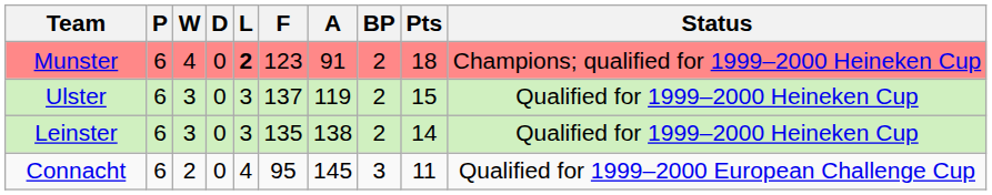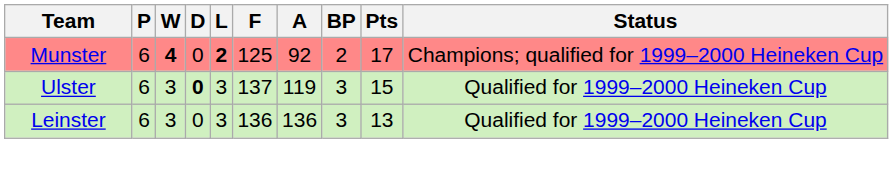 <table class="wikitable" style="text-align:center">
 <tr>
 <th width="90px">Team</th>
 <th>P</th>
 <th>W</th>
 <th>D</th>
 <th>L</th>
 <th width="23px">F</th>
 <th width="23px">A</th>
 <th>BP</th>
 <th width="23px">Pts</th>
 <th>Status</th>
 </tr>
 <tr bgcolor="#FF8888">
 <td> <a href='#'>Munster</a></td>
 <td>6</td>
-<td>4</td>
+<td><strong>4</strong></td>
 <td>0</td>
 <td><strong>2</strong></td>
-<td>123</td>
-<td>91</td>
+<td>125</td>
+<td>92</td>
 <td>2</td>
-<td>18</td>
+<td>17</td>
 <td>Champions; qualified for <a href='#'>1999–2000 Heineken Cup</a></td>
 </tr>
 <tr bgcolor="#D0F0C0">
 <td> <a href='#'>Ulster</a></td>
 <td>6</td>
 <td>3</td>
-<td>0</td>
+<td><strong>0</strong></td>
 <td>3</td>
 <td>137</td>
 <td>119</td>
-<td>2</td>
+<td>3</td>
 <td>15</td>
 <td>Qualified for <a href='#'>1999–2000 Heineken Cup</a></td>
 </tr>
 <tr bgcolor="#D0F0C0">
 <td> <a href='#'>Leinster</a></td>
 <td>6</td>
 <td>3</td>
 <td>0</td>
 <td>3</td>
-<td>135</td>
-<td>138</td>
-<td>2</td>
-<td>14</td>
+<td>136</td>
+<td>136</td>
+<td>3</td>
+<td>13</td>
 <td>Qualified for <a href='#'>1999–2000 Heineken Cup</a></td>
 </tr>
-<tr>
-<td> <a href='#'>Connacht</a></td>
-<td>6</td>
-<td>2</td>
-<td>0</td>
-<td>4</td>
-<td>95</td>
-<td>145</td>
-<td>3</td>
-<td>11</td>
-<td>Qualified for <a href='#'>1999–2000 European Challenge Cup</a></td>
-</tr>
 </table>
